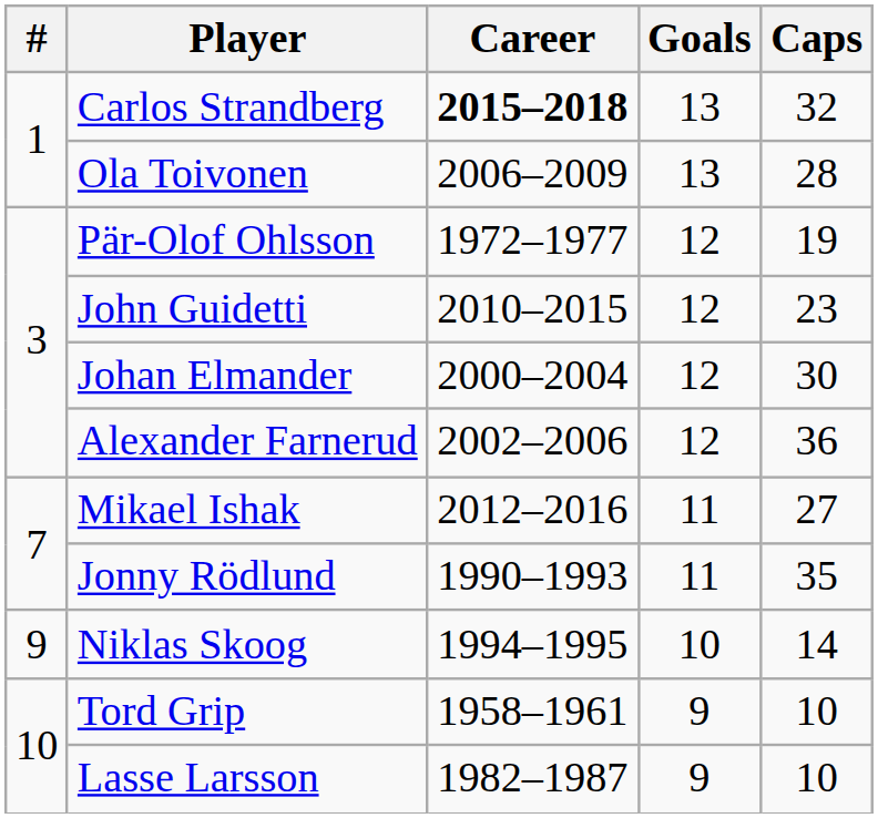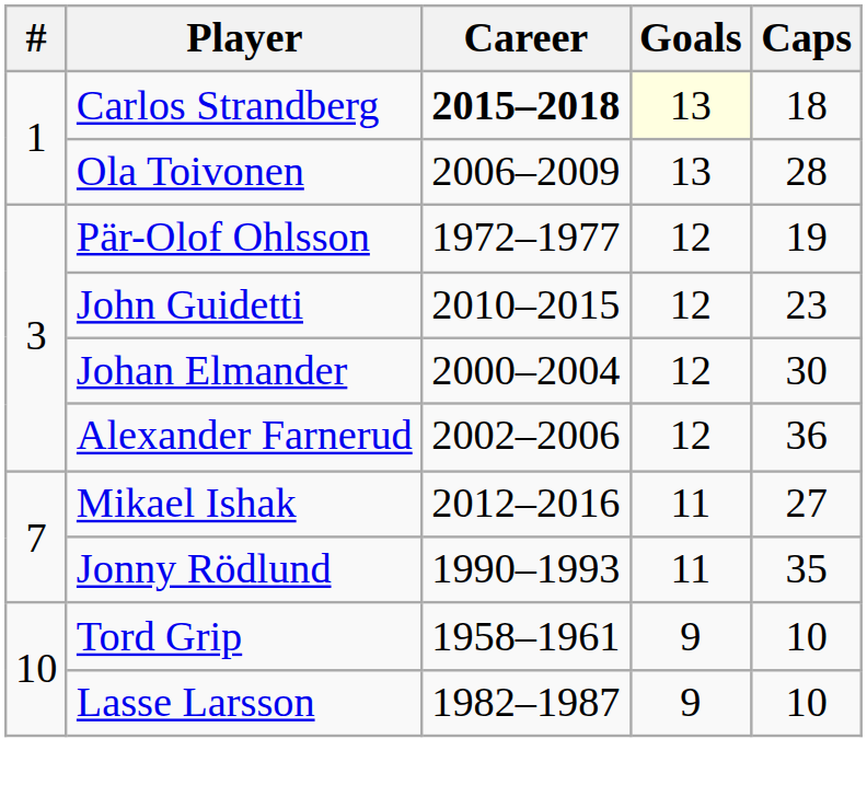 <table class="wikitable sortable" style="text-align: center;">
 <tr>
 <th>#</th>
 <th>Player</th>
 <th>Career</th>
 <th>Goals</th>
 <th>Caps</th>
 </tr>
 <tr>
 <td rowspan="2">1</td>
 <td align="left"><a href='#'>Carlos Strandberg</a></td>
 <td><strong>2015–2018</strong></td>
-<td>13</td>
-<td>32</td>
+<td style="background: lightyellow;">13</td>
+<td>18</td>
 </tr>
 <tr>
 <td align="left"><a href='#'>Ola Toivonen</a></td>
 <td>2006–2009</td>
 <td>13</td>
 <td>28</td>
 </tr>
 <tr>
 <td rowspan="4">3</td>
 <td align="left"><a href='#'>Pär-Olof Ohlsson</a></td>
 <td>1972–1977</td>
 <td>12</td>
 <td>19</td>
 </tr>
 <tr>
 <td align="left"><a href='#'>John Guidetti</a></td>
 <td>2010–2015</td>
 <td>12</td>
 <td>23</td>
 </tr>
 <tr>
 <td align="left"><a href='#'>Johan Elmander</a></td>
 <td>2000–2004</td>
 <td>12</td>
 <td>30</td>
 </tr>
 <tr>
 <td align="left"><a href='#'>Alexander Farnerud</a></td>
 <td>2002–2006</td>
 <td>12</td>
 <td>36</td>
 </tr>
 <tr>
 <td rowspan="2">7</td>
 <td align="left"><a href='#'>Mikael Ishak</a></td>
 <td>2012–2016</td>
 <td>11</td>
 <td>27</td>
 </tr>
 <tr>
 <td align="left"><a href='#'>Jonny Rödlund</a></td>
 <td>1990–1993</td>
 <td>11</td>
 <td>35</td>
 </tr>
 <tr>
-<td>9</td>
-<td align="left"><a href='#'>Niklas Skoog</a></td>
-<td>1994–1995</td>
-<td>10</td>
-<td>14</td>
-</tr>
-<tr>
 <td rowspan="2">10</td>
 <td align="left"><a href='#'>Tord Grip</a></td>
 <td>1958–1961</td>
 <td>9</td>
 <td>10</td>
 </tr>
 <tr>
 <td align="left"><a href='#'>Lasse Larsson</a></td>
 <td>1982–1987</td>
 <td>9</td>
 <td>10</td>
 </tr>
 </table>
